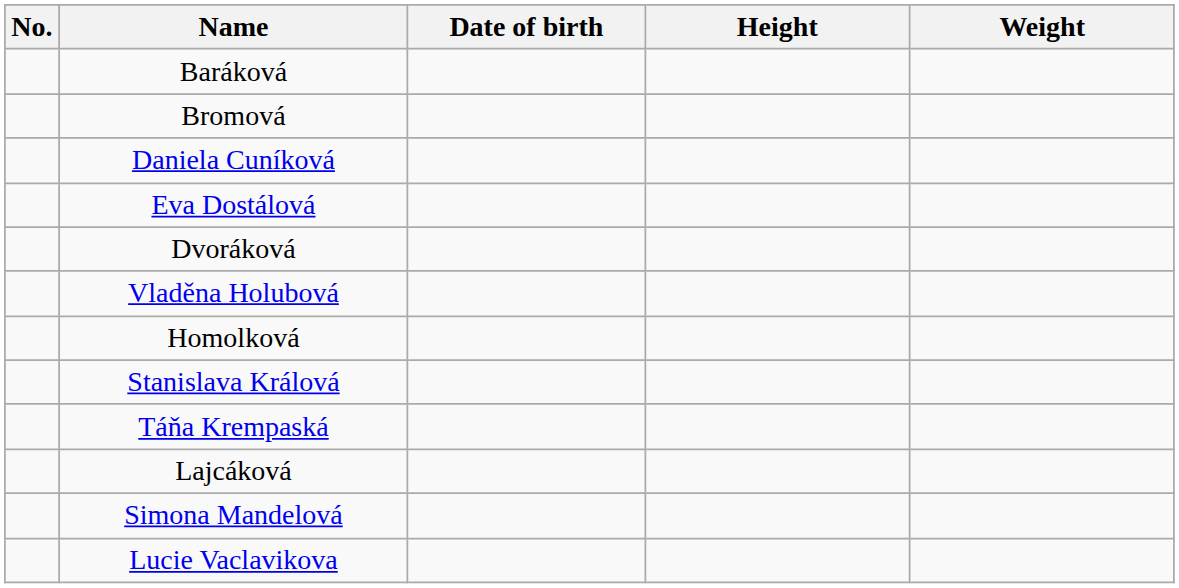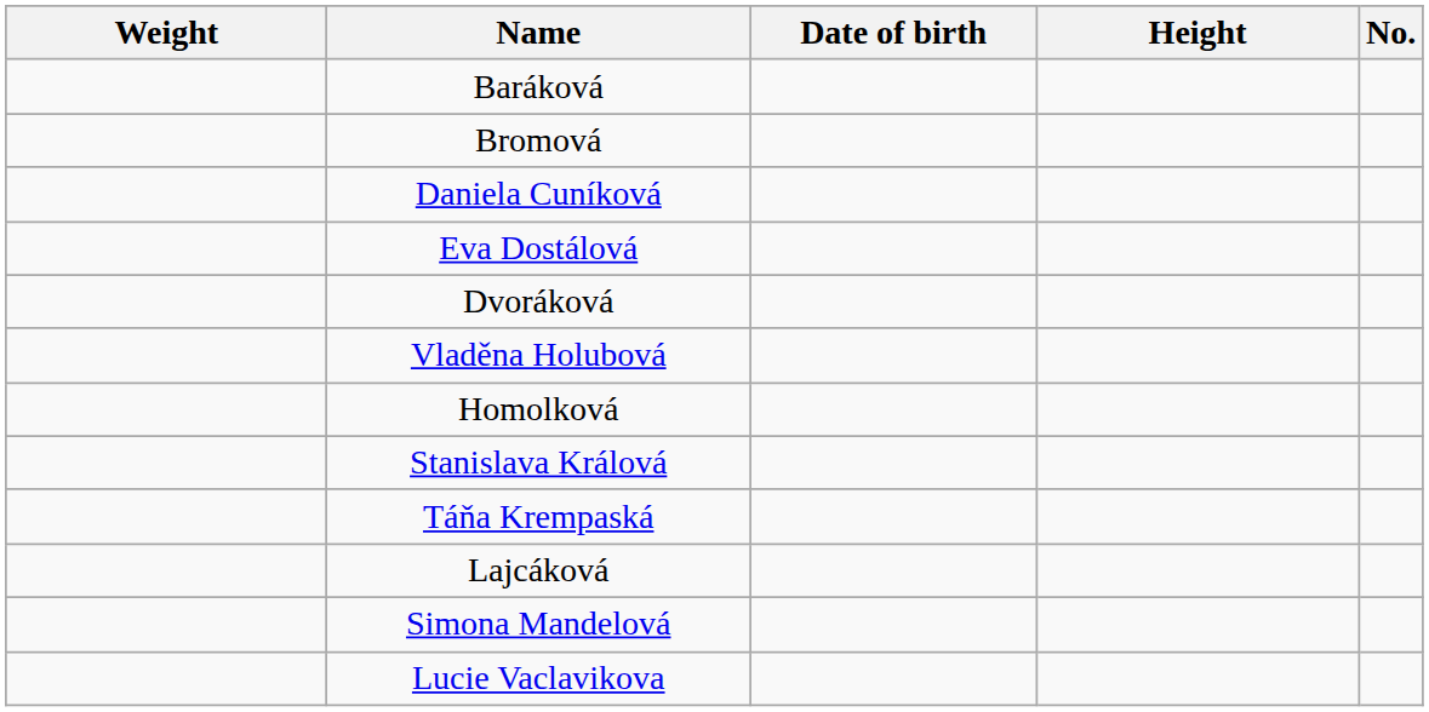 <table class=wikitable sortable style=text-align:center;>
 <tr>
-<th>No.</th>
+<th style=width:9em>Weight</th>
 <th style=width:12em>Name</th>
 <th style=width:8em>Date of birth</th>
 <th style=width:9em>Height</th>
-<th style=width:9em>Weight</th>
+<th>No.</th>
 </tr>
 <tr>
 <td></td>
 <td>Baráková</td>
 <td></td>
 <td></td>
 <td></td>
 </tr>
 <tr>
 <td></td>
 <td>Bromová</td>
 <td></td>
 <td></td>
 <td></td>
 </tr>
 <tr>
 <td></td>
 <td><a href='#'>Daniela Cuníková</a></td>
 <td></td>
 <td></td>
 <td></td>
 </tr>
 <tr>
 <td></td>
 <td><a href='#'>Eva Dostálová</a></td>
 <td></td>
 <td></td>
 <td></td>
 </tr>
 <tr>
 <td></td>
 <td>Dvoráková</td>
 <td></td>
 <td></td>
 <td></td>
 </tr>
 <tr>
 <td></td>
 <td><a href='#'>Vladěna Holubová</a></td>
 <td></td>
 <td></td>
 <td></td>
 </tr>
 <tr>
 <td></td>
 <td>Homolková</td>
 <td></td>
 <td></td>
 <td></td>
 </tr>
 <tr>
 <td></td>
 <td><a href='#'>Stanislava Králová</a></td>
 <td></td>
 <td></td>
 <td></td>
 </tr>
 <tr>
 <td></td>
 <td><a href='#'>Táňa Krempaská</a></td>
 <td></td>
 <td></td>
 <td></td>
 </tr>
 <tr>
 <td></td>
 <td>Lajcáková</td>
 <td></td>
 <td></td>
 <td></td>
 </tr>
 <tr>
 <td></td>
 <td><a href='#'>Simona Mandelová</a></td>
 <td></td>
 <td></td>
 <td></td>
 </tr>
 <tr>
 <td></td>
 <td><a href='#'>Lucie Vaclavikova</a></td>
 <td></td>
 <td></td>
 <td></td>
 </tr>
 </table>
